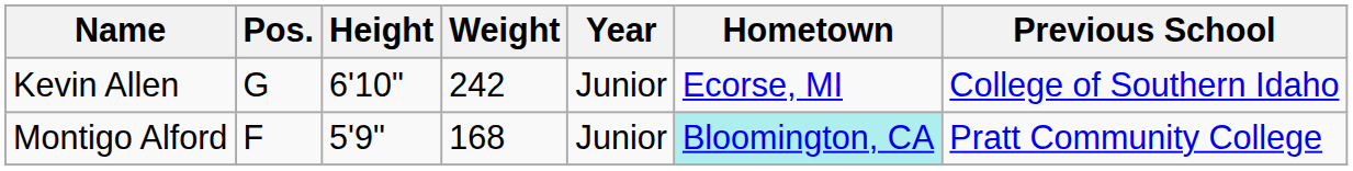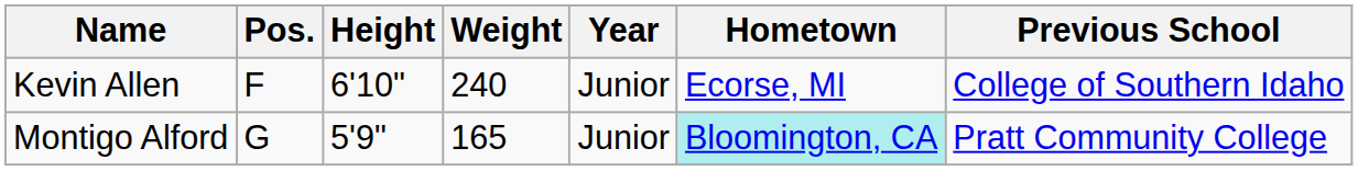 <table class="wikitable sortable" border="1">
 <tr>
 <th>Name</th>
 <th>Pos.</th>
 <th>Height</th>
 <th>Weight</th>
 <th>Year</th>
 <th>Hometown</th>
 <th class="unsortable">Previous School</th>
 </tr>
 <tr>
 <td sortname>Kevin Allen</td>
-<td>G</td>
+<td>F</td>
 <td>6'10"</td>
-<td>242</td>
+<td>240</td>
 <td>Junior</td>
 <td><a href='#'>Ecorse, MI</a></td>
 <td><a href='#'>College of Southern Idaho</a></td>
 </tr>
 <tr>
 <td sortname>Montigo Alford</td>
-<td>F</td>
+<td>G</td>
 <td>5'9"</td>
-<td>168</td>
+<td>165</td>
 <td>Junior</td>
 <td style="background: paleturquoise;"><a href='#'>Bloomington, CA</a></td>
 <td><a href='#'>Pratt Community College</a></td>
 </tr>
 </table>
